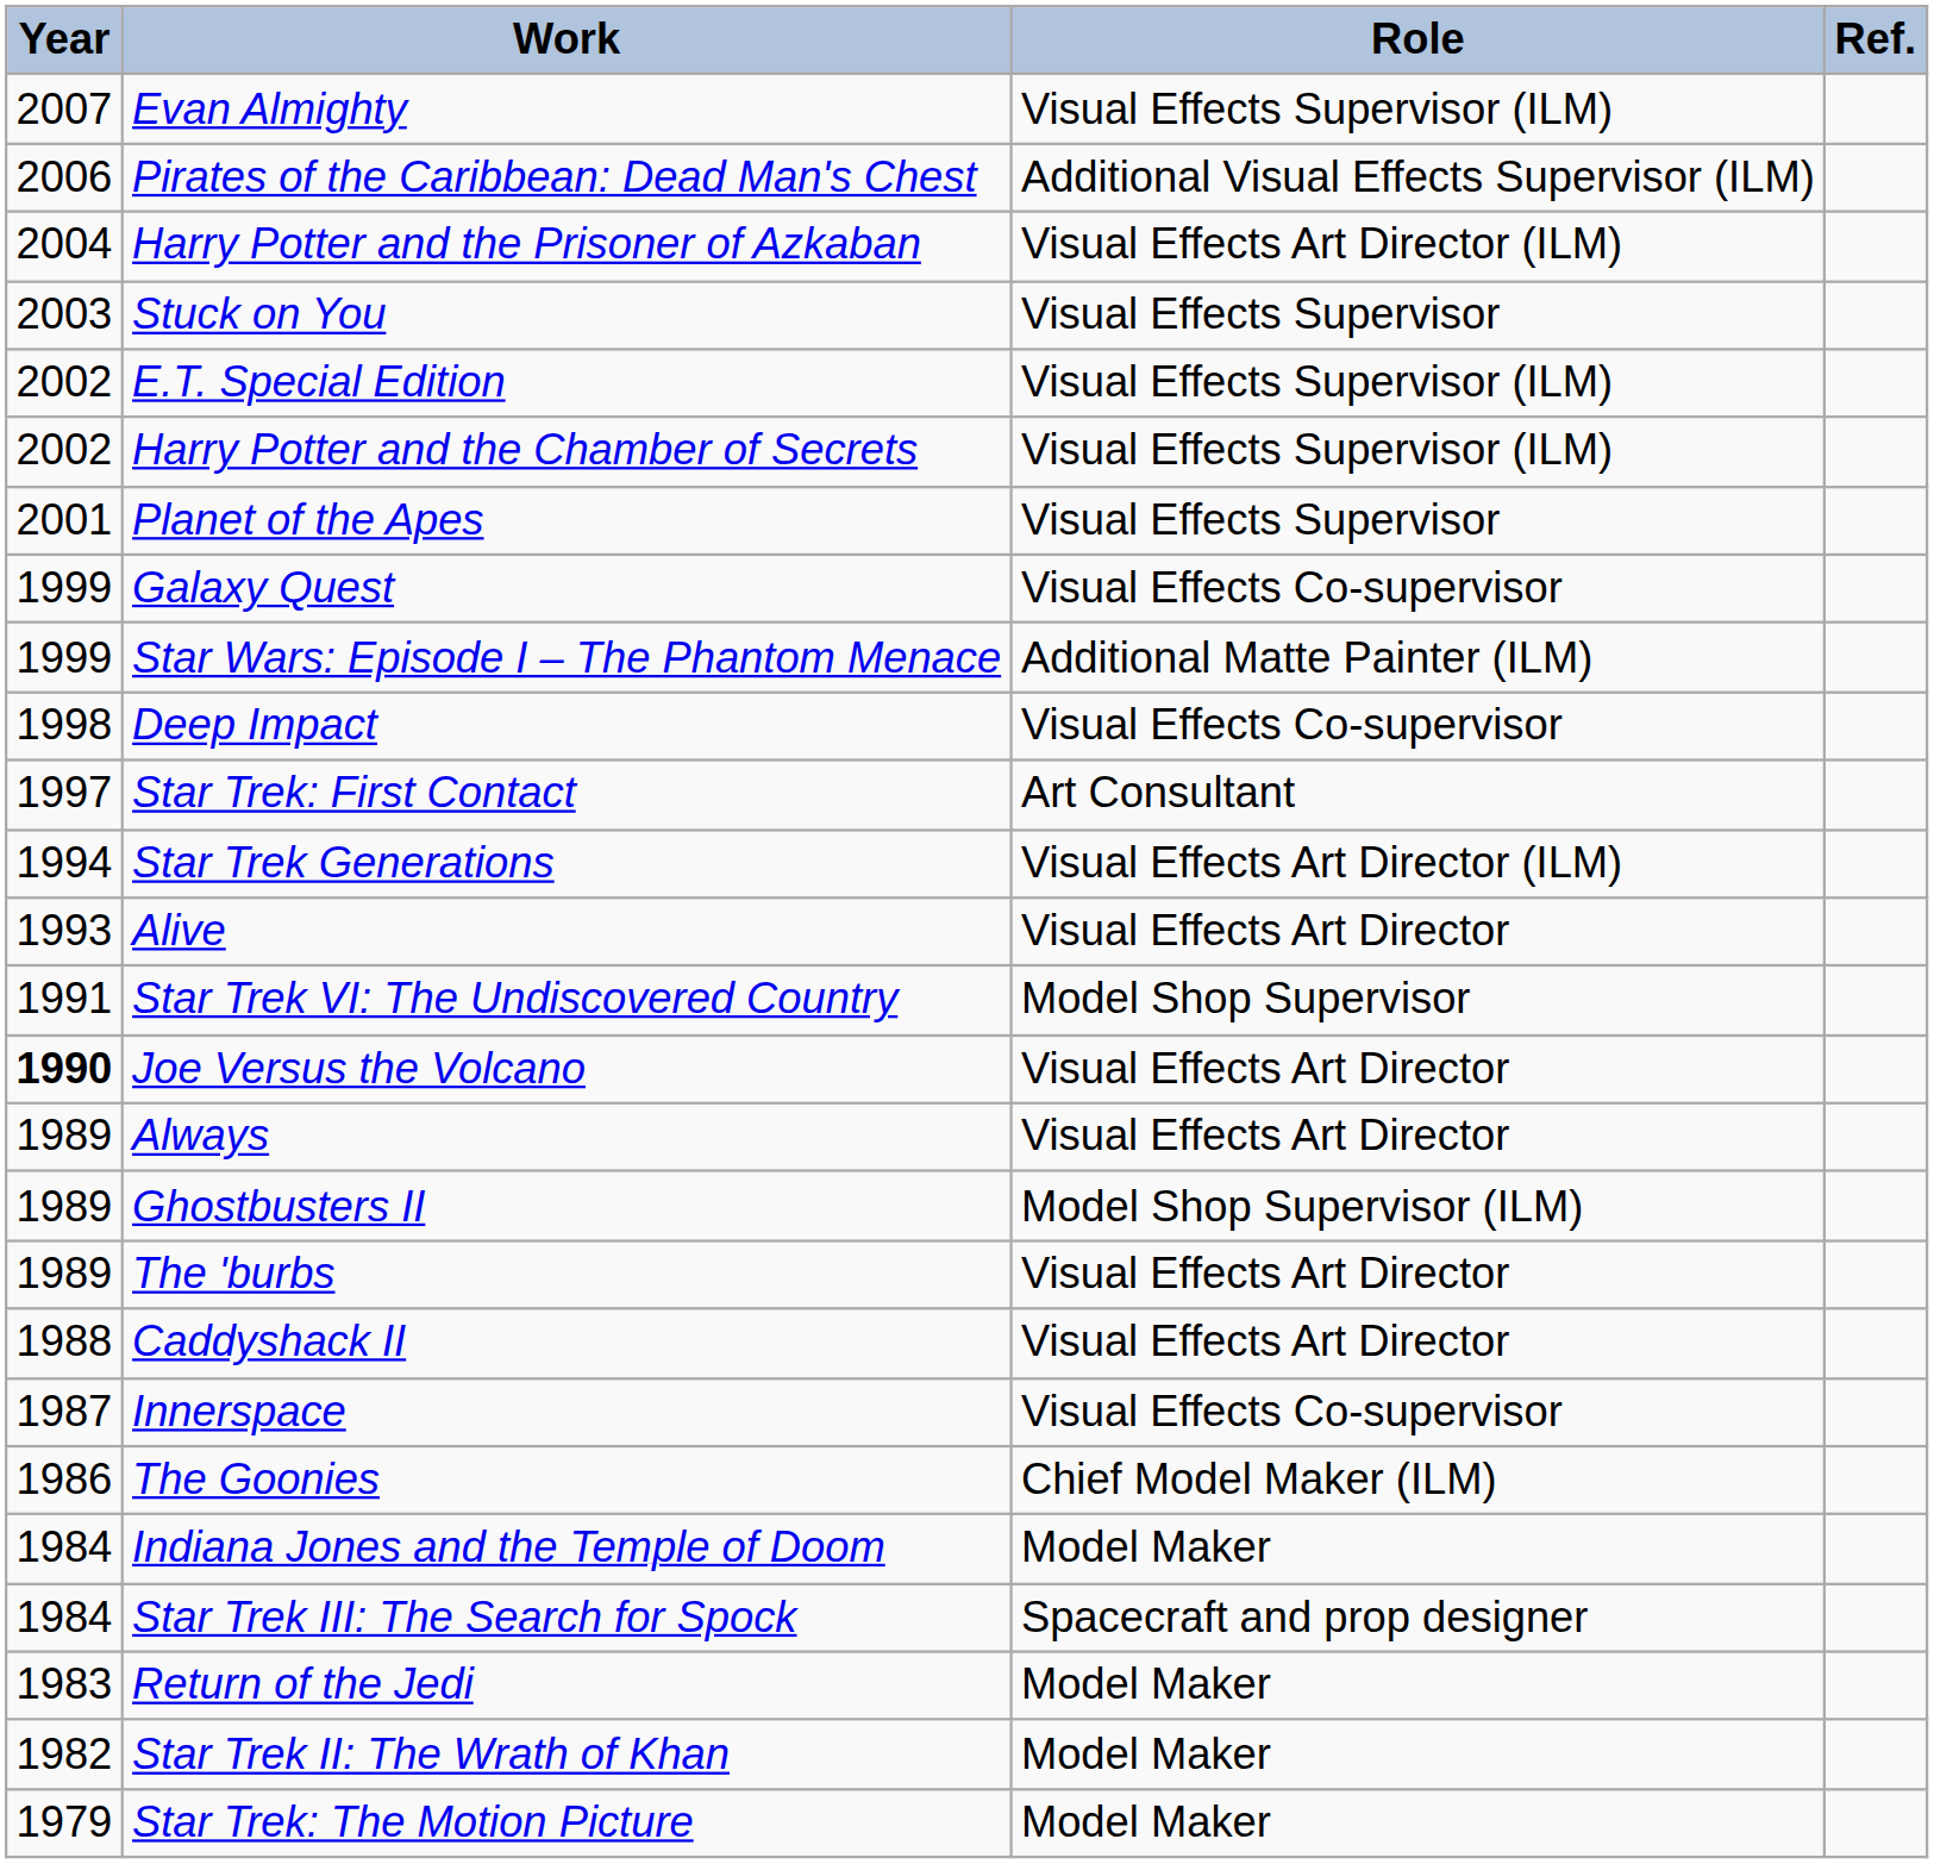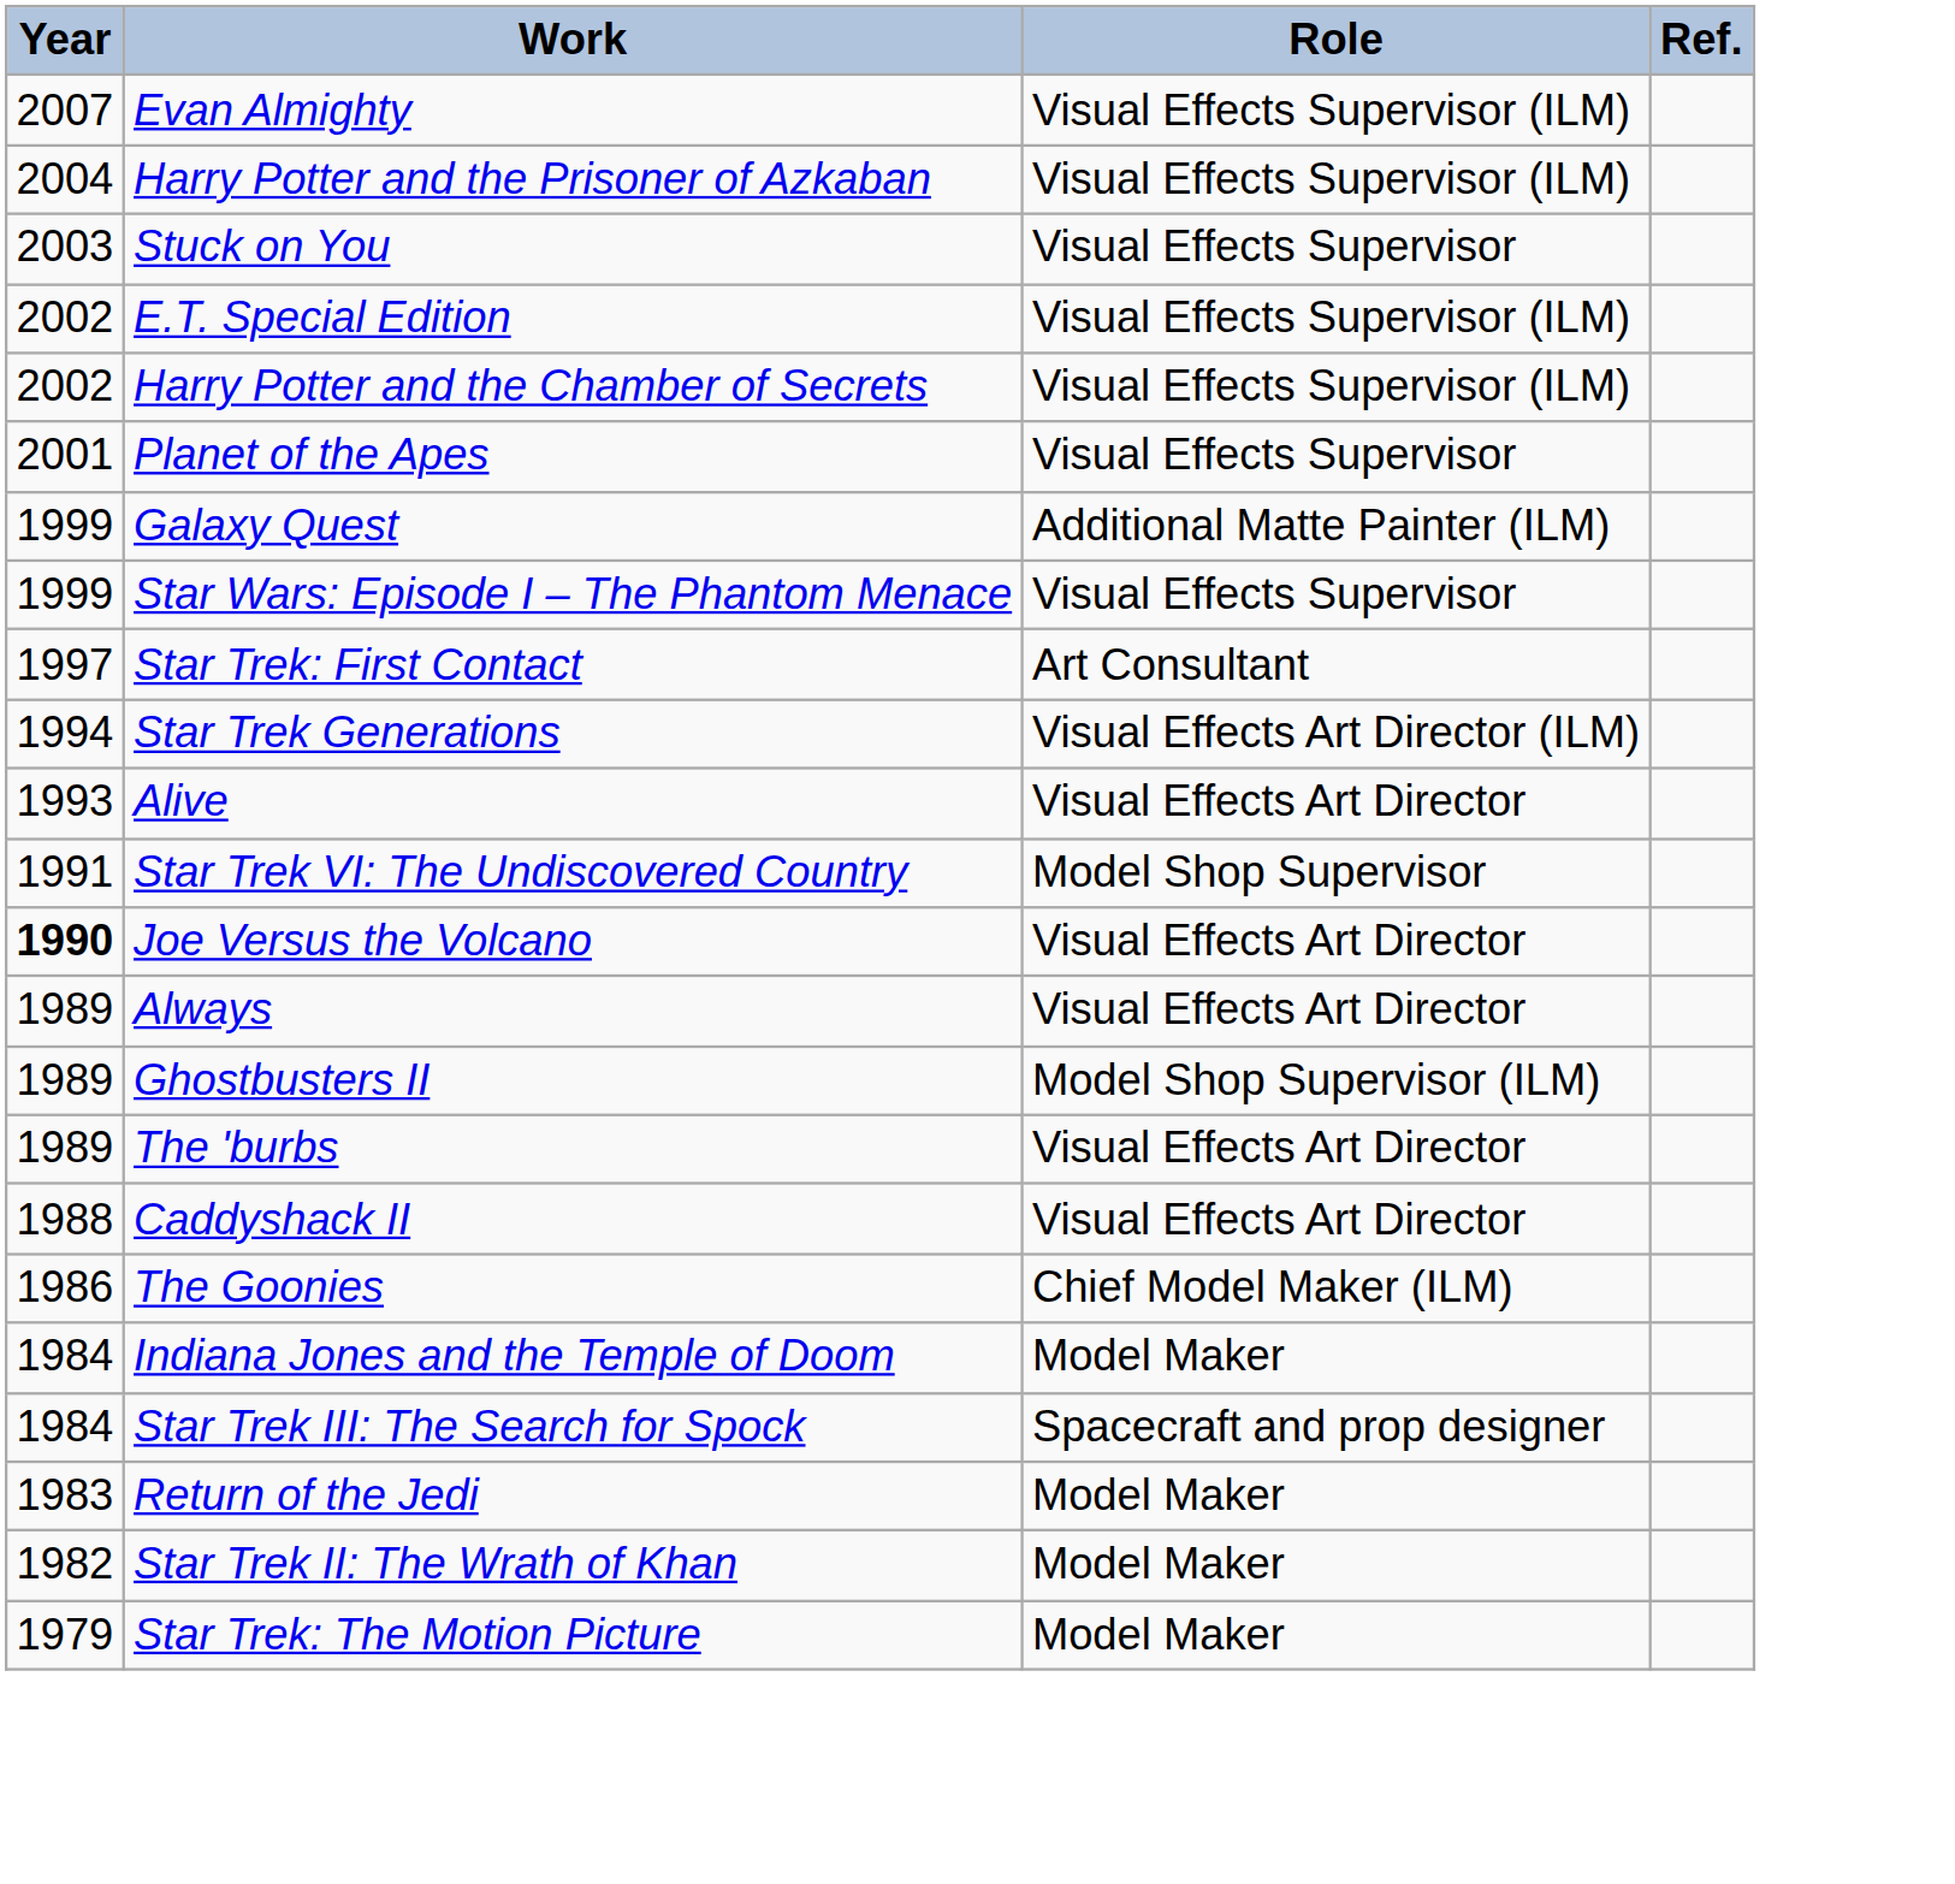 <table class="wikitable">
 <tr style="text-align:center;">
 <th style="background:#B0C4DE">Year</th>
 <th style="background:#B0C4DE">Work</th>
 <th style="background:#B0C4DE">Role</th>
 <th style="background:#B0C4DE">Ref.</th>
 </tr>
 <tr>
 <td>2007</td>
 <td><em><a href='#'>Evan Almighty</a></em></td>
 <td>Visual Effects Supervisor (ILM)</td>
 <td></td>
 </tr>
 <tr>
-<td>2006</td>
-<td><em><a href='#'>Pirates of the Caribbean: Dead Man's Chest</a></em></td>
-<td>Additional Visual Effects Supervisor (ILM)</td>
-<td></td>
-</tr>
-<tr>
 <td>2004</td>
 <td><em><a href='#'>Harry Potter and the Prisoner of Azkaban</a></em></td>
-<td>Visual Effects Art Director (ILM)</td>
+<td>Visual Effects Supervisor (ILM)</td>
 <td></td>
 </tr>
 <tr>
 <td>2003</td>
 <td><em><a href='#'>Stuck on You</a></em></td>
 <td>Visual Effects Supervisor</td>
 <td></td>
 </tr>
 <tr>
 <td>2002</td>
 <td><em><a href='#'>E.T. Special Edition</a></em></td>
 <td>Visual Effects Supervisor (ILM)</td>
 <td></td>
 </tr>
 <tr>
 <td>2002</td>
 <td><em><a href='#'>Harry Potter and the Chamber of Secrets</a></em></td>
 <td>Visual Effects Supervisor (ILM)</td>
 <td></td>
 </tr>
 <tr>
 <td>2001</td>
 <td><em><a href='#'>Planet of the Apes</a></em></td>
 <td>Visual Effects Supervisor</td>
 <td></td>
 </tr>
 <tr>
 <td>1999</td>
 <td><em><a href='#'>Galaxy Quest</a></em></td>
-<td>Visual Effects Co-supervisor</td>
+<td>Additional Matte Painter (ILM)</td>
 <td></td>
 </tr>
 <tr>
 <td>1999</td>
 <td><em><a href='#'>Star Wars: Episode I – The Phantom Menace</a></em></td>
-<td>Additional Matte Painter (ILM)</td>
-<td></td>
-</tr>
-<tr>
-<td>1998</td>
-<td><em><a href='#'>Deep Impact</a></em></td>
-<td>Visual Effects Co-supervisor</td>
+<td>Visual Effects Supervisor</td>
 <td></td>
 </tr>
 <tr>
 <td>1997</td>
 <td><em><a href='#'>Star Trek: First Contact</a></em></td>
 <td>Art Consultant</td>
 <td></td>
 </tr>
 <tr>
 <td>1994</td>
 <td><em><a href='#'>Star Trek Generations</a></em></td>
 <td>Visual Effects Art Director (ILM)</td>
 <td></td>
 </tr>
 <tr>
 <td>1993</td>
 <td><em><a href='#'>Alive</a></em></td>
 <td>Visual Effects Art Director</td>
 <td></td>
 </tr>
 <tr>
 <td>1991</td>
 <td><em><a href='#'>Star Trek VI: The Undiscovered Country</a></em></td>
 <td>Model Shop Supervisor</td>
 <td></td>
 </tr>
 <tr>
 <td><strong>1990</strong></td>
 <td><em><a href='#'>Joe Versus the Volcano</a></em></td>
 <td>Visual Effects Art Director</td>
 <td></td>
 </tr>
 <tr>
 <td>1989</td>
 <td><em><a href='#'>Always</a></em></td>
 <td>Visual Effects Art Director</td>
 <td></td>
 </tr>
 <tr>
 <td>1989</td>
 <td><em><a href='#'>Ghostbusters II</a></em></td>
 <td>Model Shop Supervisor (ILM)</td>
 <td></td>
 </tr>
 <tr>
 <td>1989</td>
 <td><em><a href='#'>The 'burbs</a></em></td>
 <td>Visual Effects Art Director</td>
 <td></td>
 </tr>
 <tr>
 <td>1988</td>
 <td><em><a href='#'>Caddyshack II</a></em></td>
 <td>Visual Effects Art Director</td>
 <td></td>
 </tr>
 <tr>
-<td>1987</td>
-<td><em><a href='#'>Innerspace</a></em></td>
-<td>Visual Effects Co-supervisor</td>
-<td></td>
-</tr>
-<tr>
 <td>1986</td>
 <td><em><a href='#'>The Goonies</a></em></td>
 <td>Chief Model Maker (ILM)</td>
 <td></td>
 </tr>
 <tr>
 <td>1984</td>
 <td><em><a href='#'>Indiana Jones and the Temple of Doom</a></em></td>
 <td>Model Maker</td>
 <td></td>
 </tr>
 <tr>
 <td>1984</td>
 <td><em><a href='#'>Star Trek III: The Search for Spock</a></em></td>
 <td>Spacecraft and prop designer</td>
 <td></td>
 </tr>
 <tr>
 <td>1983</td>
 <td><em><a href='#'>Return of the Jedi</a></em></td>
 <td>Model Maker</td>
 <td></td>
 </tr>
 <tr>
 <td>1982</td>
 <td><em><a href='#'>Star Trek II: The Wrath of Khan</a></em></td>
 <td>Model Maker</td>
 <td></td>
 </tr>
 <tr>
 <td>1979</td>
 <td><em><a href='#'>Star Trek: The Motion Picture</a></em></td>
 <td>Model Maker</td>
 <td></td>
 </tr>
 </table>
